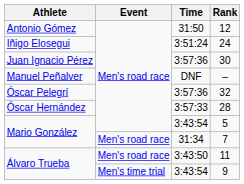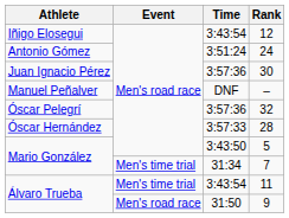 <table class=wikitable style="font-size:90%">
 <tr>
 <th>Athlete</th>
 <th>Event</th>
 <th>Time</th>
 <th>Rank</th>
 </tr>
 <tr align=center>
-<td align=left><a href='#'>Antonio Gómez</a></td>
+<td align=left><a href='#'>Iñigo Elosegui</a></td>
 <td align=left rowspan=7><a href='#'>Men's road race</a></td>
-<td>31:50</td>
+<td>3:43:54</td>
 <td>12</td>
 </tr>
 <tr align=center>
-<td align=left><a href='#'>Iñigo Elosegui</a></td>
+<td align=left><a href='#'>Antonio Gómez</a></td>
 <td>3:51:24</td>
 <td>24</td>
 </tr>
 <tr align=center>
 <td align=left><a href='#'>Juan Ignacio Pérez</a></td>
 <td>3:57:36</td>
 <td>30</td>
 </tr>
 <tr align=center>
 <td align=left><a href='#'>Manuel Peñalver</a></td>
 <td>DNF</td>
 <td>–</td>
 </tr>
 <tr align=center>
 <td align=left><a href='#'>Óscar Pelegrí</a></td>
 <td>3:57:36</td>
 <td>32</td>
 </tr>
 <tr align=center>
 <td align=left><a href='#'>Óscar Hernández</a></td>
 <td>3:57:33</td>
 <td>28</td>
 </tr>
 <tr align=center>
 <td align=left rowspan=2><a href='#'>Mario González</a></td>
-<td>3:43:54</td>
+<td>3:43:50</td>
 <td>5</td>
 </tr>
 <tr align=center>
-<td><a href='#'>Men's road race</a></td>
+<td align=left><a href='#'>Men's time trial</a></td>
 <td>31:34</td>
 <td>7</td>
 </tr>
 <tr align=center>
 <td align=left rowspan=2><a href='#'>Álvaro Trueba</a></td>
-<td><a href='#'>Men's road race</a></td>
-<td>3:43:50</td>
+<td align=left><a href='#'>Men's time trial</a></td>
+<td>3:43:54</td>
 <td>11</td>
 </tr>
 <tr align=center>
-<td align=left><a href='#'>Men's time trial</a></td>
-<td>3:43:54</td>
+<td><a href='#'>Men's road race</a></td>
+<td>31:50</td>
 <td>9</td>
 </tr>
 </table>
